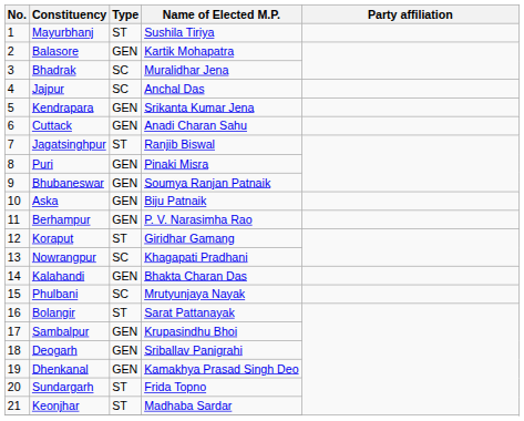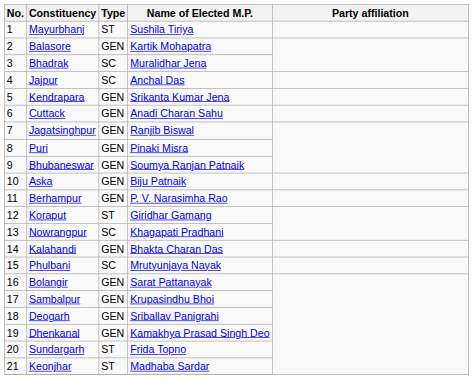 <table class="wikitable" style="font-size:95%;">
 <tr>
 <th>No.</th>
 <th>Constituency</th>
 <th>Type</th>
 <th>Name of Elected M.P.</th>
 <th colspan="2" style="width:18em">Party affiliation</th>
 </tr>
 <tr>
 <td>1</td>
 <td><a href='#'>Mayurbhanj</a></td>
 <td>ST</td>
 <td><a href='#'>Sushila Tiriya</a></td>
 <td></td>
 </tr>
 <tr>
 <td>2</td>
 <td><a href='#'>Balasore</a></td>
 <td>GEN</td>
 <td><a href='#'>Kartik Mohapatra</a></td>
 </tr>
 <tr>
 <td>3</td>
 <td><a href='#'>Bhadrak</a></td>
 <td>SC</td>
 <td><a href='#'>Muralidhar Jena</a></td>
 </tr>
 <tr>
 <td>4</td>
 <td><a href='#'>Jajpur</a></td>
 <td>SC</td>
 <td><a href='#'>Anchal Das</a></td>
 <td></td>
 </tr>
 <tr>
 <td>5</td>
 <td><a href='#'>Kendrapara</a></td>
 <td>GEN</td>
 <td><a href='#'>Srikanta Kumar Jena</a></td>
 </tr>
 <tr>
 <td>6</td>
 <td><a href='#'>Cuttack</a></td>
 <td>GEN</td>
 <td><a href='#'>Anadi Charan Sahu</a></td>
 <td></td>
 </tr>
 <tr>
 <td>7</td>
 <td><a href='#'>Jagatsinghpur</a></td>
-<td>ST</td>
+<td>GEN</td>
 <td><a href='#'>Ranjib Biswal</a></td>
 </tr>
 <tr>
 <td>8</td>
 <td><a href='#'>Puri</a></td>
 <td>GEN</td>
 <td><a href='#'>Pinaki Misra</a></td>
 </tr>
 <tr>
 <td>9</td>
 <td><a href='#'>Bhubaneswar</a></td>
 <td>GEN</td>
 <td><a href='#'>Soumya Ranjan Patnaik</a></td>
 </tr>
 <tr>
 <td>10</td>
 <td><a href='#'>Aska</a></td>
 <td>GEN</td>
 <td><a href='#'>Biju Patnaik</a></td>
 <td></td>
 </tr>
 <tr>
 <td>11</td>
 <td><a href='#'>Berhampur</a></td>
 <td>GEN</td>
 <td><a href='#'>P. V. Narasimha Rao</a></td>
 <td></td>
 </tr>
 <tr>
 <td>12</td>
 <td><a href='#'>Koraput</a></td>
 <td>ST</td>
 <td><a href='#'>Giridhar Gamang</a></td>
 </tr>
 <tr>
 <td>13</td>
 <td><a href='#'>Nowrangpur</a></td>
 <td>SC</td>
 <td><a href='#'>Khagapati Pradhani</a></td>
 </tr>
 <tr>
 <td>14</td>
 <td><a href='#'>Kalahandi</a></td>
 <td>GEN</td>
 <td><a href='#'>Bhakta Charan Das</a></td>
 <td></td>
 </tr>
 <tr>
 <td>15</td>
 <td><a href='#'>Phulbani</a></td>
 <td>SC</td>
 <td><a href='#'>Mrutyunjaya Nayak</a></td>
 <td></td>
 </tr>
 <tr>
 <td>16</td>
 <td><a href='#'>Bolangir</a></td>
-<td>ST</td>
+<td>GEN</td>
 <td><a href='#'>Sarat Pattanayak</a></td>
 </tr>
 <tr>
 <td>17</td>
 <td><a href='#'>Sambalpur</a></td>
 <td>GEN</td>
 <td><a href='#'>Krupasindhu Bhoi</a></td>
 </tr>
 <tr>
 <td>18</td>
 <td><a href='#'>Deogarh</a></td>
 <td>GEN</td>
 <td><a href='#'>Sriballav Panigrahi</a></td>
 </tr>
 <tr>
 <td>19</td>
 <td><a href='#'>Dhenkanal</a></td>
 <td>GEN</td>
 <td><a href='#'>Kamakhya Prasad Singh Deo</a></td>
 </tr>
 <tr>
 <td>20</td>
 <td><a href='#'>Sundargarh</a></td>
 <td>ST</td>
 <td><a href='#'>Frida Topno</a></td>
 </tr>
 <tr>
 <td>21</td>
 <td><a href='#'>Keonjhar</a></td>
 <td>ST</td>
 <td><a href='#'>Madhaba Sardar</a></td>
 </tr>
 <tr>
 </tr>
 </table>
